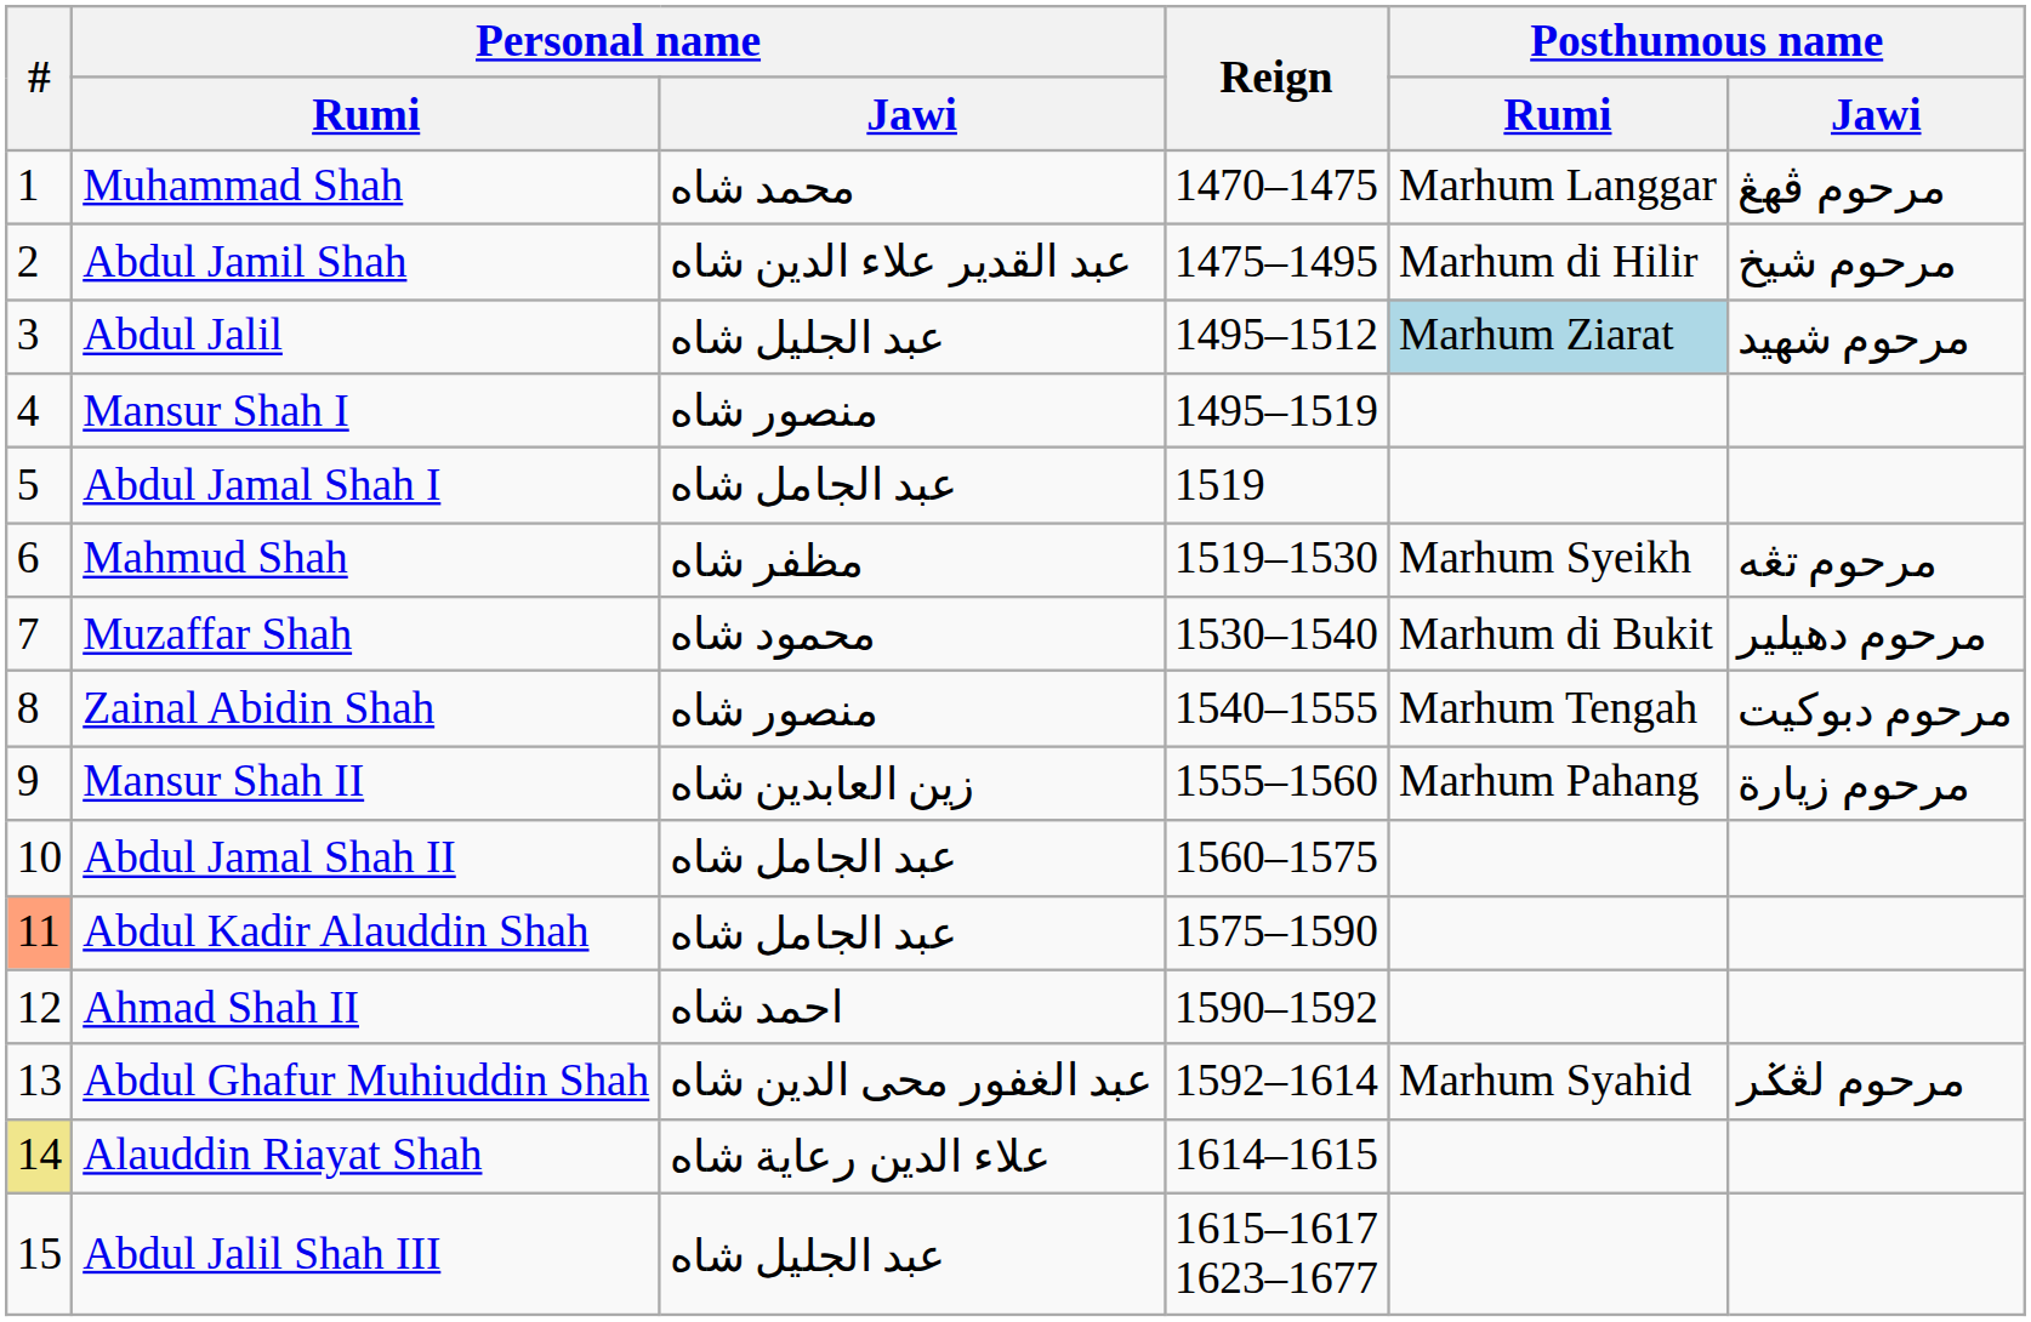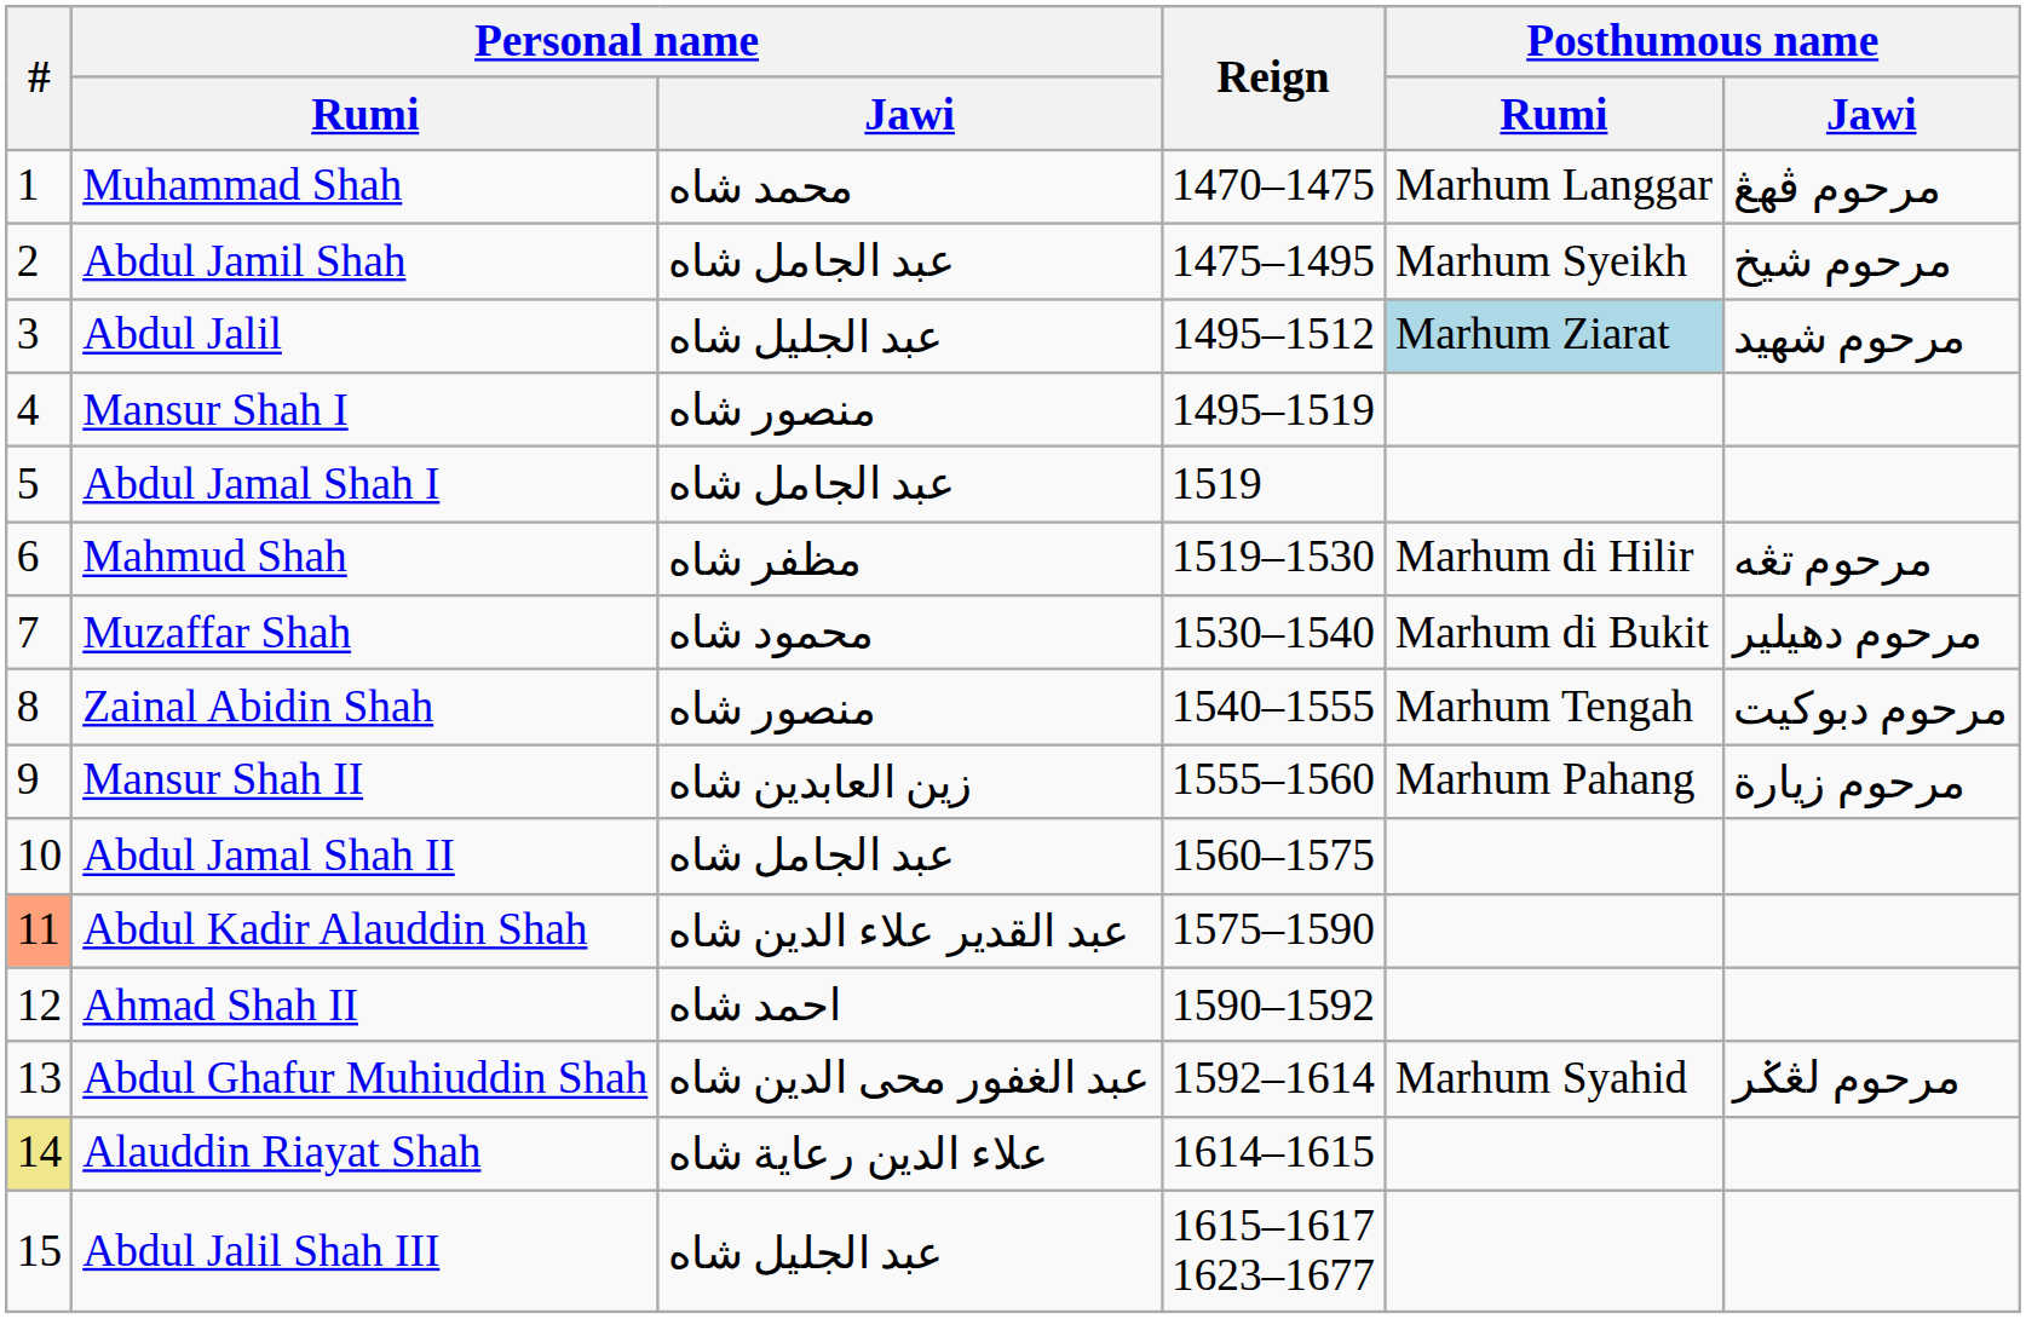 <table class="wikitable">
 <tr>
 <th rowspan="2">#</th>
 <th colspan="2"><a href='#'>Personal name</a></th>
 <th rowspan="2">Reign</th>
 <th colspan="2"><a href='#'>Posthumous name</a></th>
 </tr>
 <tr>
 <th><a href='#'>Rumi</a></th>
 <th><a href='#'>Jawi</a></th>
 <th><a href='#'>Rumi</a></th>
 <th><a href='#'>Jawi</a></th>
 </tr>
 <tr>
 <td>1</td>
 <td><a href='#'>Muhammad Shah</a></td>
 <td>محمد شاه</td>
 <td>1470–1475</td>
 <td>Marhum Langgar</td>
 <td>مرحوم ڤهڠ</td>
 </tr>
 <tr>
 <td>2</td>
 <td><a href='#'>Abdul Jamil Shah</a></td>
-<td>عبد القدير علاء الدين شاه</td>
+<td>عبد الجامل شاه</td>
 <td>1475–1495</td>
-<td>Marhum di Hilir</td>
+<td>Marhum Syeikh</td>
 <td>مرحوم شيخ</td>
 </tr>
 <tr>
 <td>3</td>
 <td><a href='#'>Abdul Jalil</a></td>
 <td>عبد الجليل شاه</td>
 <td>1495–1512</td>
 <td style="background: lightblue;">Marhum Ziarat</td>
 <td>مرحوم شهيد</td>
 </tr>
 <tr>
 <td>4</td>
 <td><a href='#'>Mansur Shah I</a></td>
 <td>منصور شاه</td>
 <td>1495–1519</td>
 <td></td>
 <td></td>
 </tr>
 <tr>
 <td>5</td>
 <td><a href='#'>Abdul Jamal Shah I</a></td>
 <td>عبد الجامل شاه</td>
 <td>1519</td>
 <td></td>
 <td></td>
 </tr>
 <tr>
 <td>6</td>
 <td><a href='#'>Mahmud Shah</a></td>
 <td>مظفر شاه</td>
 <td>1519–1530</td>
-<td>Marhum Syeikh</td>
+<td>Marhum di Hilir</td>
 <td>مرحوم تڠه</td>
 </tr>
 <tr>
 <td>7</td>
 <td><a href='#'>Muzaffar Shah</a></td>
 <td>محمود شاه</td>
 <td>1530–1540</td>
 <td>Marhum di Bukit</td>
 <td>مرحوم دهيلير</td>
 </tr>
 <tr>
 <td>8</td>
 <td><a href='#'>Zainal Abidin Shah</a></td>
 <td>منصور شاه</td>
 <td>1540–1555</td>
 <td>Marhum Tengah</td>
 <td>مرحوم دبوكيت</td>
 </tr>
 <tr>
 <td>9</td>
 <td><a href='#'>Mansur Shah II</a></td>
 <td>زين العابدين شاه</td>
 <td>1555–1560</td>
 <td>Marhum Pahang</td>
 <td>مرحوم زيارة</td>
 </tr>
 <tr>
 <td>10</td>
 <td><a href='#'>Abdul Jamal Shah II</a></td>
 <td>عبد الجامل شاه</td>
 <td>1560–1575</td>
 <td></td>
 <td></td>
 </tr>
 <tr>
 <td style="background: lightsalmon;">11</td>
 <td><a href='#'>Abdul Kadir Alauddin Shah</a></td>
-<td>عبد الجامل شاه</td>
+<td>عبد القدير علاء الدين شاه</td>
 <td>1575–1590</td>
 <td></td>
 <td></td>
 </tr>
 <tr>
 <td>12</td>
 <td><a href='#'>Ahmad Shah II</a></td>
 <td>احمد شاه</td>
 <td>1590–1592</td>
 <td></td>
 <td></td>
 </tr>
 <tr>
 <td>13</td>
 <td><a href='#'>Abdul Ghafur Muhiuddin Shah</a></td>
 <td>عبد الغفور محى الدين شاه</td>
 <td>1592–1614</td>
 <td>Marhum Syahid</td>
 <td>مرحوم لڠݢر</td>
 </tr>
 <tr>
 <td style="background: khaki;">14</td>
 <td><a href='#'>Alauddin Riayat Shah</a></td>
 <td>علاء الدين رعاية شاه</td>
 <td>1614–1615</td>
 <td></td>
 <td></td>
 </tr>
 <tr>
 <td>15</td>
 <td><a href='#'>Abdul Jalil Shah III</a></td>
 <td>عبد الجليل شاه</td>
 <td>1615–1617<br>1623–1677</td>
 <td></td>
 <td></td>
 </tr>
 </table>
